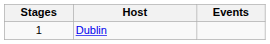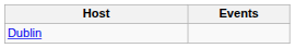 <table class="wikitable" style="width:30%;">
 <tr>
-<th width=40>Stages</th>
 <th width=100>Host</th>
 <th width=20>Events</th>
 </tr>
 <tr>
-<td align=center>1</td>
 <td> <a href='#'>Dublin</a></td>
 <td align=center></td>
 </tr>
 </table>
